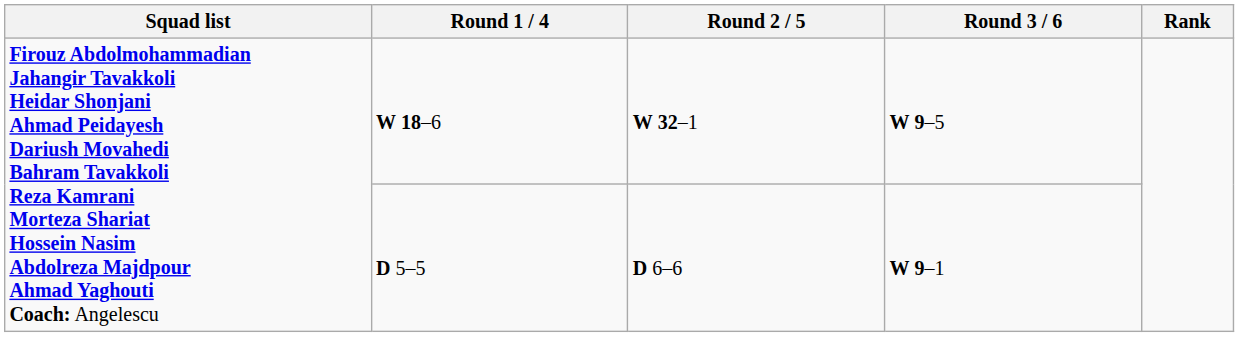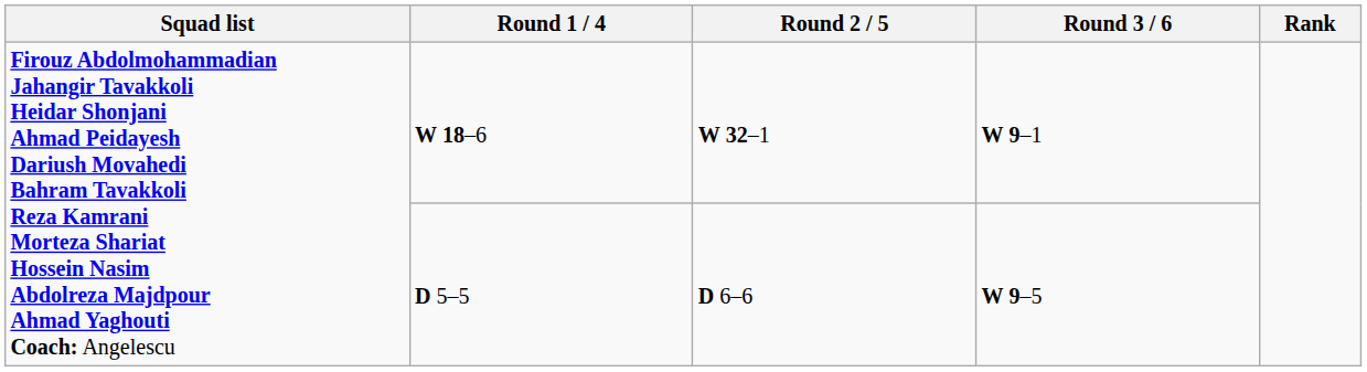 <table class="wikitable" width="70%" style="text-align:left; font-size:90%">
 <tr>
 <th width="20%">Squad list</th>
 <th width="14%">Round 1 / 4</th>
 <th width="14%">Round 2 / 5</th>
 <th width="14%">Round 3 / 6</th>
 <th width="5%">Rank</th>
 </tr>
 <tr>
 <td rowspan="2"><strong><a href='#'>Firouz Abdolmohammadian</a><br><a href='#'>Jahangir Tavakkoli</a><br><a href='#'>Heidar Shonjani</a><br><a href='#'>Ahmad Peidayesh</a><br><a href='#'>Dariush Movahedi</a><br><a href='#'>Bahram Tavakkoli</a><br><a href='#'>Reza Kamrani</a><br><a href='#'>Morteza Shariat</a><br><a href='#'>Hossein Nasim</a><br><a href='#'>Abdolreza Majdpour</a><br><a href='#'>Ahmad Yaghouti</a><br>Coach:</strong>  Angelescu</td>
 <td><br><strong>W</strong> <strong>18</strong>–6</td>
 <td><br><strong>W</strong> <strong>32</strong>–1</td>
-<td><br><strong>W</strong> <strong>9</strong>–5</td>
+<td><br><strong>W</strong> <strong>9</strong>–1</td>
 <td align="center" rowspan=2></td>
 </tr>
 <tr>
 <td><br><strong>D</strong> 5–5</td>
 <td><br><strong>D</strong> 6–6</td>
-<td><br><strong>W</strong> <strong>9</strong>–1</td>
+<td><br><strong>W</strong> <strong>9</strong>–5</td>
 </tr>
 </table>
